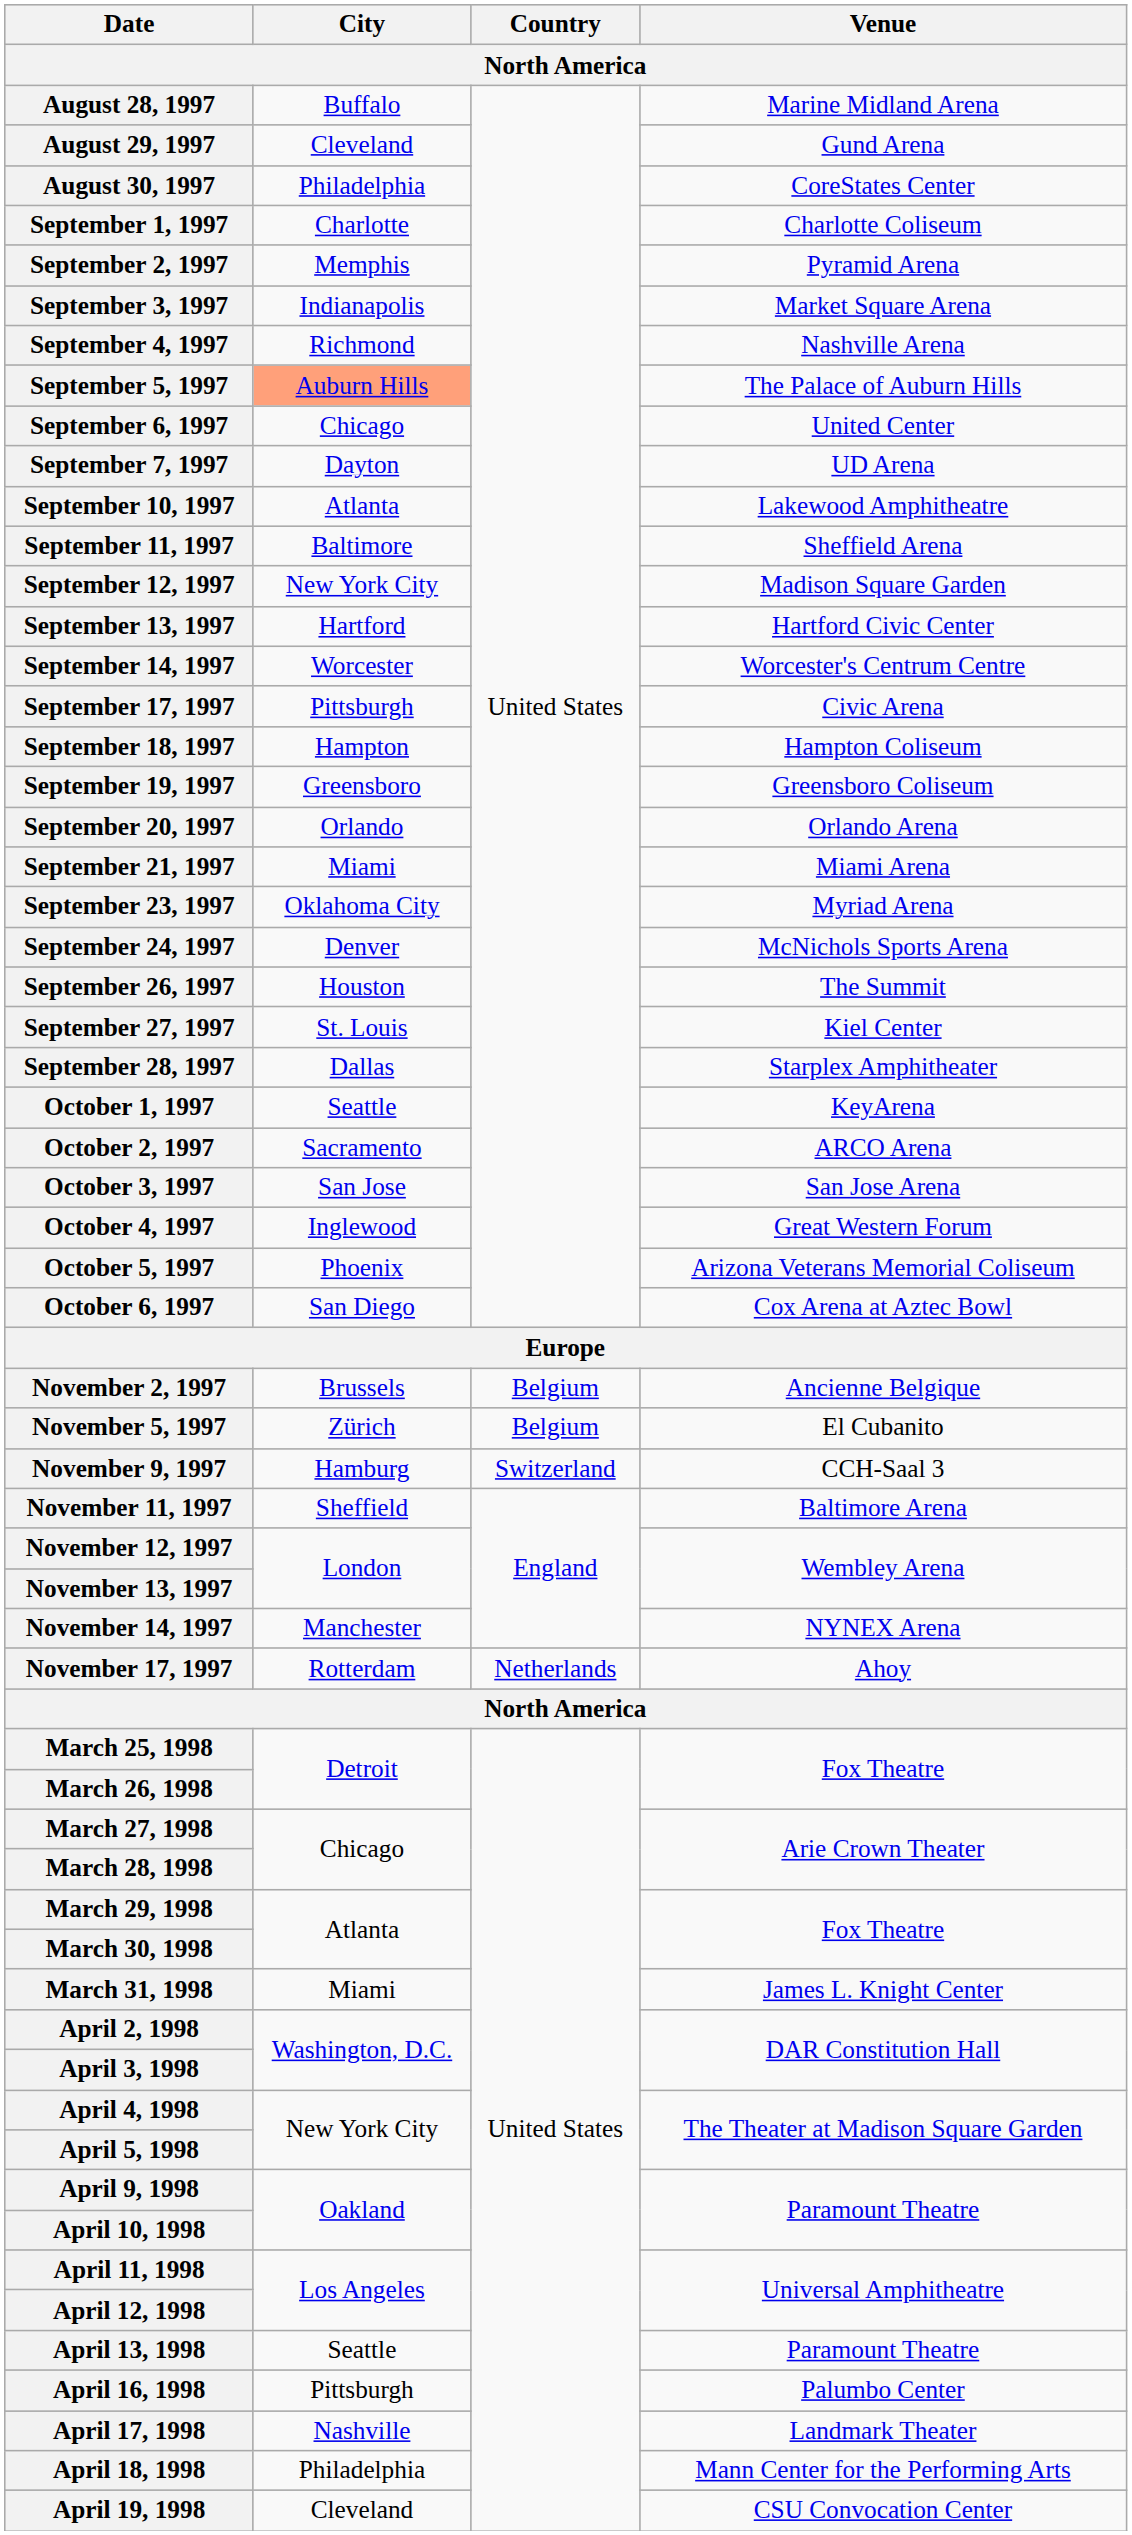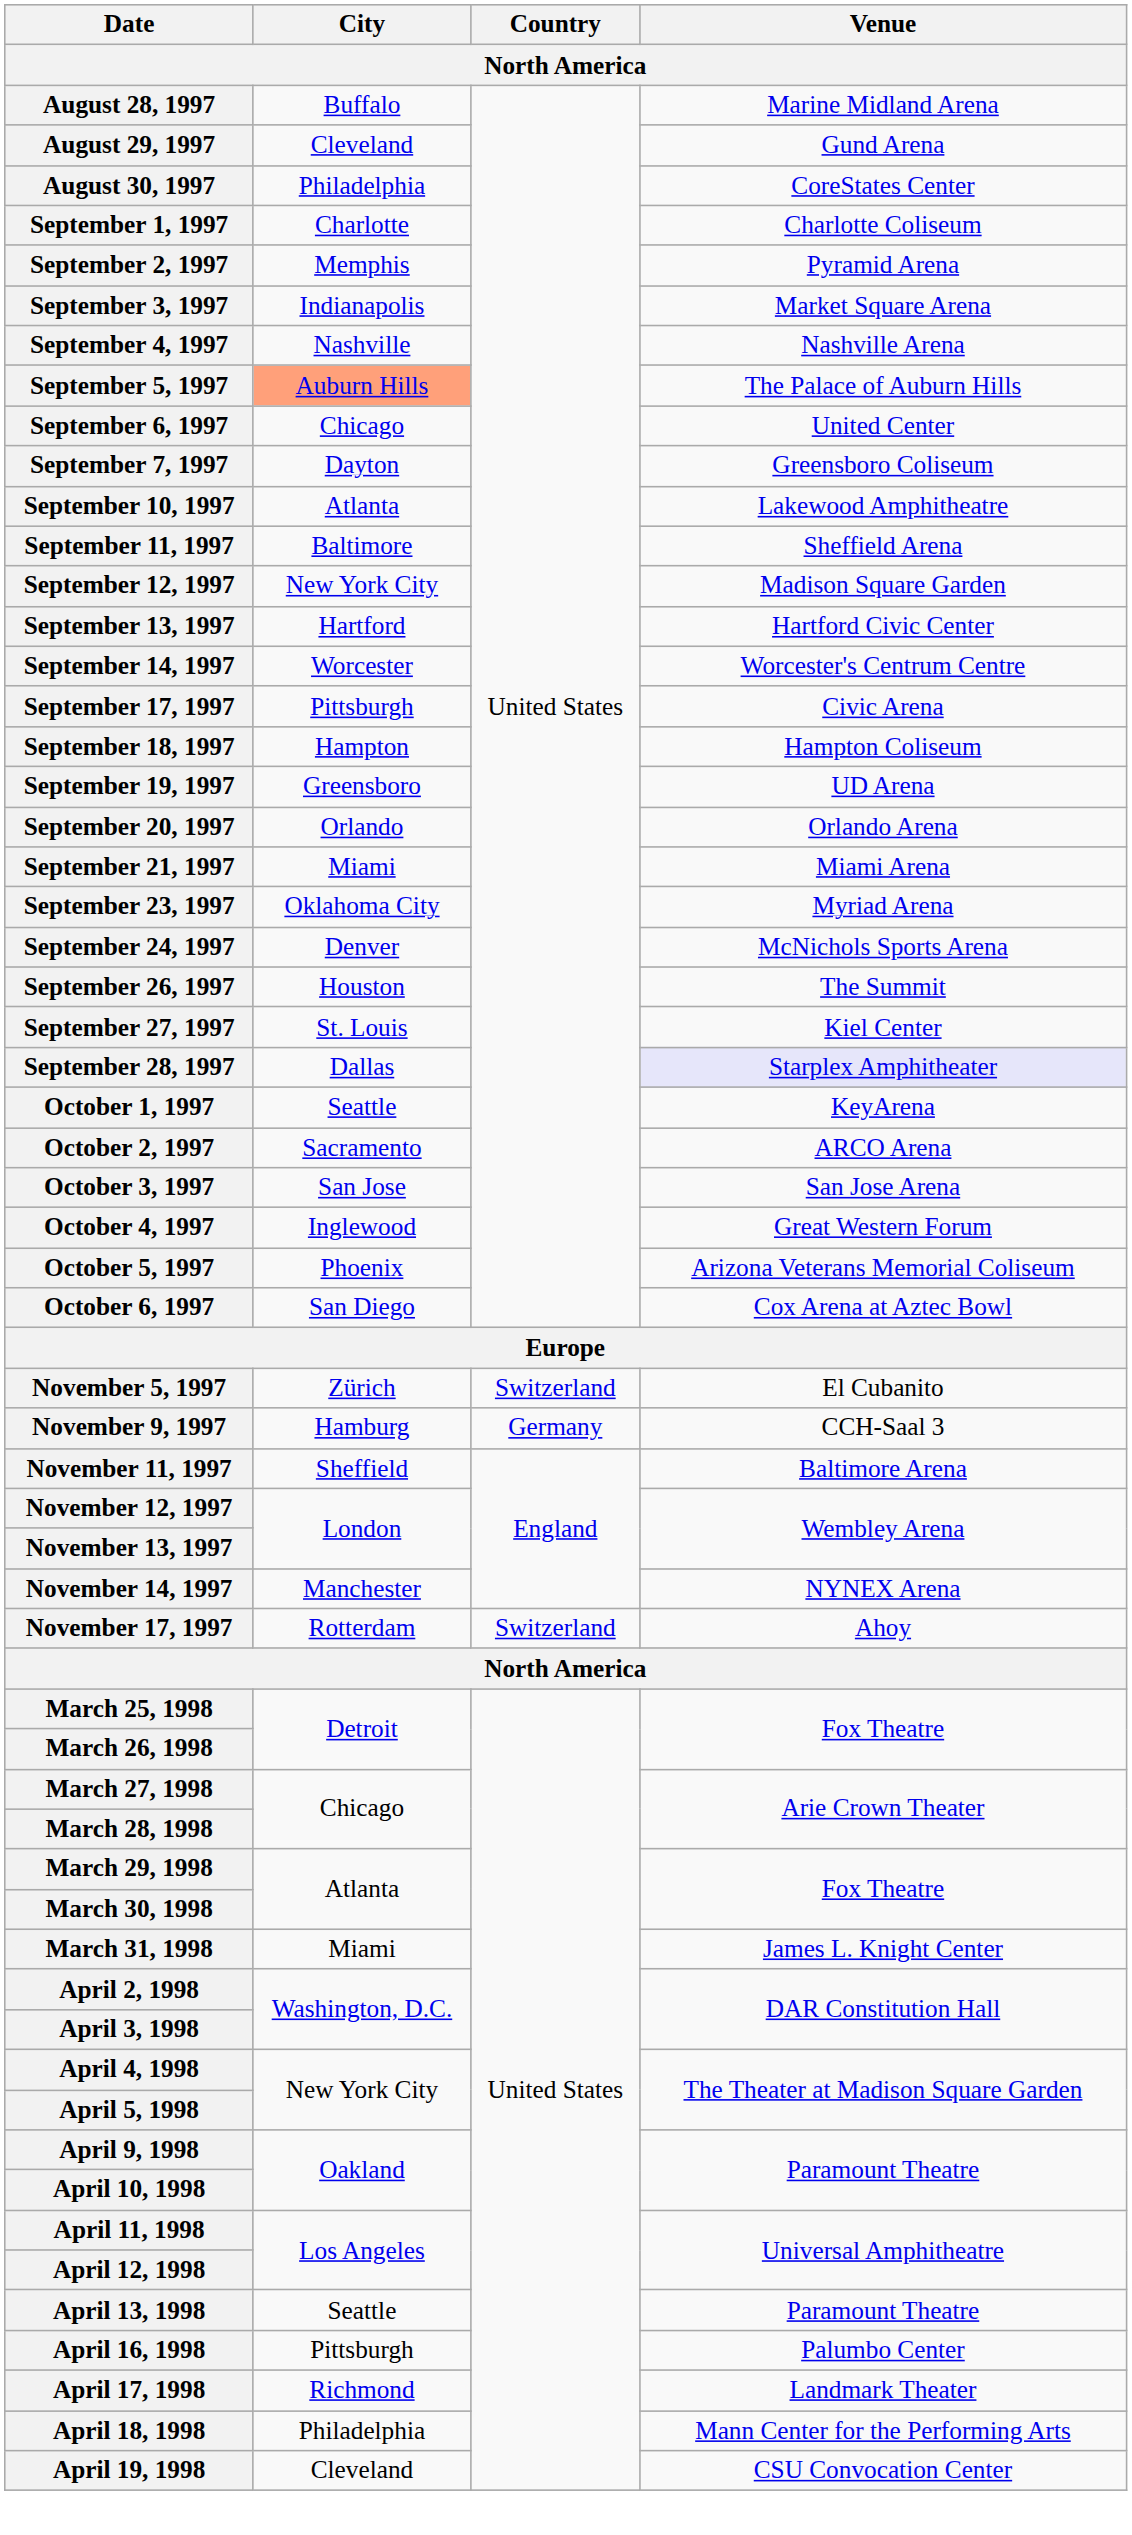 <table class="wikitable plainrowheaders" style="text-align:center;">
 <tr>
 <th scope="col" width="150">Date</th>
 <th scope="col" width="130">City</th>
 <th scope="col" width="100">Country</th>
 <th scope="col" width="300">Venue</th>
 </tr>
 <tr>
 <th colspan="4">North America</th>
 </tr>
 <tr>
 <th scope="row">August 28, 1997</th>
 <td><a href='#'>Buffalo</a></td>
 <td rowspan="31">United States</td>
 <td><a href='#'>Marine Midland Arena</a></td>
 </tr>
 <tr>
 <th scope="row">August 29, 1997</th>
 <td><a href='#'>Cleveland</a></td>
 <td><a href='#'>Gund Arena</a></td>
 </tr>
 <tr>
 <th scope="row">August 30, 1997</th>
 <td><a href='#'>Philadelphia</a></td>
 <td><a href='#'>CoreStates Center</a></td>
 </tr>
 <tr>
 <th scope="row">September 1, 1997</th>
 <td><a href='#'>Charlotte</a></td>
 <td><a href='#'>Charlotte Coliseum</a></td>
 </tr>
 <tr>
 <th scope="row">September 2, 1997</th>
 <td><a href='#'>Memphis</a></td>
 <td><a href='#'>Pyramid Arena</a></td>
 </tr>
 <tr>
 <th scope="row">September 3, 1997</th>
 <td><a href='#'>Indianapolis</a></td>
 <td><a href='#'>Market Square Arena</a></td>
 </tr>
 <tr>
 <th scope="row">September 4, 1997</th>
-<td><a href='#'>Richmond</a></td>
+<td><a href='#'>Nashville</a></td>
 <td><a href='#'>Nashville Arena</a></td>
 </tr>
 <tr>
 <th scope="row">September 5, 1997</th>
 <td style="background: lightsalmon;"><a href='#'>Auburn Hills</a></td>
 <td><a href='#'>The Palace of Auburn Hills</a></td>
 </tr>
 <tr>
 <th scope="row">September 6, 1997</th>
 <td><a href='#'>Chicago</a></td>
 <td><a href='#'>United Center</a></td>
 </tr>
 <tr>
 <th scope="row">September 7, 1997</th>
 <td><a href='#'>Dayton</a></td>
-<td><a href='#'>UD Arena</a></td>
+<td><a href='#'>Greensboro Coliseum</a></td>
 </tr>
 <tr>
 <th scope="row">September 10, 1997</th>
 <td><a href='#'>Atlanta</a></td>
 <td><a href='#'>Lakewood Amphitheatre</a></td>
 </tr>
 <tr>
 <th scope="row">September 11, 1997</th>
 <td><a href='#'>Baltimore</a></td>
 <td><a href='#'>Sheffield Arena</a></td>
 </tr>
 <tr>
 <th scope="row">September 12, 1997</th>
 <td><a href='#'>New York City</a></td>
 <td><a href='#'>Madison Square Garden</a></td>
 </tr>
 <tr>
 <th scope="row">September 13, 1997</th>
 <td><a href='#'>Hartford</a></td>
 <td><a href='#'>Hartford Civic Center</a></td>
 </tr>
 <tr>
 <th scope="row">September 14, 1997</th>
 <td><a href='#'>Worcester</a></td>
 <td><a href='#'>Worcester's Centrum Centre</a></td>
 </tr>
 <tr>
 <th scope="row">September 17, 1997</th>
 <td><a href='#'>Pittsburgh</a></td>
 <td><a href='#'>Civic Arena</a></td>
 </tr>
 <tr>
 <th scope="row">September 18, 1997</th>
 <td><a href='#'>Hampton</a></td>
 <td><a href='#'>Hampton Coliseum</a></td>
 </tr>
 <tr>
 <th scope="row">September 19, 1997</th>
 <td><a href='#'>Greensboro</a></td>
-<td><a href='#'>Greensboro Coliseum</a></td>
+<td><a href='#'>UD Arena</a></td>
 </tr>
 <tr>
 <th scope="row">September 20, 1997</th>
 <td><a href='#'>Orlando</a></td>
 <td><a href='#'>Orlando Arena</a></td>
 </tr>
 <tr>
 <th scope="row">September 21, 1997</th>
 <td><a href='#'>Miami</a></td>
 <td><a href='#'>Miami Arena</a></td>
 </tr>
 <tr>
 <th scope="row">September 23, 1997</th>
 <td><a href='#'>Oklahoma City</a></td>
 <td><a href='#'>Myriad Arena</a></td>
 </tr>
 <tr>
 <th scope="row">September 24, 1997</th>
 <td><a href='#'>Denver</a></td>
 <td><a href='#'>McNichols Sports Arena</a></td>
 </tr>
 <tr>
 <th scope="row">September 26, 1997</th>
 <td><a href='#'>Houston</a></td>
 <td><a href='#'>The Summit</a></td>
 </tr>
 <tr>
 <th scope="row">September 27, 1997</th>
 <td><a href='#'>St. Louis</a></td>
 <td><a href='#'>Kiel Center</a></td>
 </tr>
 <tr>
 <th scope="row">September 28, 1997</th>
 <td><a href='#'>Dallas</a></td>
-<td><a href='#'>Starplex Amphitheater</a></td>
+<td style="background: lavender;"><a href='#'>Starplex Amphitheater</a></td>
 </tr>
 <tr>
 <th scope="row">October 1, 1997</th>
 <td><a href='#'>Seattle</a></td>
 <td><a href='#'>KeyArena</a></td>
 </tr>
 <tr>
 <th scope="row">October 2, 1997</th>
 <td><a href='#'>Sacramento</a></td>
 <td><a href='#'>ARCO Arena</a></td>
 </tr>
 <tr>
 <th scope="row">October 3, 1997</th>
 <td><a href='#'>San Jose</a></td>
 <td><a href='#'>San Jose Arena</a></td>
 </tr>
 <tr>
 <th scope="row">October 4, 1997</th>
 <td><a href='#'>Inglewood</a></td>
 <td><a href='#'>Great Western Forum</a></td>
 </tr>
 <tr>
 <th scope="row">October 5, 1997</th>
 <td><a href='#'>Phoenix</a></td>
 <td><a href='#'>Arizona Veterans Memorial Coliseum</a></td>
 </tr>
 <tr>
 <th scope="row">October 6, 1997</th>
 <td><a href='#'>San Diego</a></td>
 <td><a href='#'>Cox Arena at Aztec Bowl</a></td>
 </tr>
 <tr>
 <th colspan="4">Europe</th>
 </tr>
 <tr>
-<th scope="row">November 2, 1997</th>
-<td><a href='#'>Brussels</a></td>
-<td><a href='#'>Belgium</a></td>
-<td><a href='#'>Ancienne Belgique</a></td>
-</tr>
-<tr>
 <th scope="row">November 5, 1997</th>
 <td><a href='#'>Zürich</a></td>
-<td><a href='#'>Belgium</a></td>
+<td><a href='#'>Switzerland</a></td>
 <td>El Cubanito</td>
 </tr>
 <tr>
 <th scope="row">November 9, 1997</th>
 <td><a href='#'>Hamburg</a></td>
-<td><a href='#'>Switzerland</a></td>
+<td><a href='#'>Germany</a></td>
 <td>CCH-Saal 3</td>
 </tr>
 <tr>
 <th scope="row">November 11, 1997</th>
 <td><a href='#'>Sheffield</a></td>
 <td rowspan="4"><a href='#'>England</a></td>
 <td><a href='#'>Baltimore Arena</a></td>
 </tr>
 <tr>
 <th scope="row">November 12, 1997</th>
 <td rowspan="2"><a href='#'>London</a></td>
 <td rowspan="2"><a href='#'>Wembley Arena</a></td>
 </tr>
 <tr>
 <th scope="row">November 13, 1997</th>
 </tr>
 <tr>
 <th scope="row">November 14, 1997</th>
 <td><a href='#'>Manchester</a></td>
 <td><a href='#'>NYNEX Arena</a></td>
 </tr>
 <tr>
 <th scope="row">November 17, 1997</th>
 <td><a href='#'>Rotterdam</a></td>
-<td><a href='#'>Netherlands</a></td>
+<td><a href='#'>Switzerland</a></td>
 <td><a href='#'>Ahoy</a></td>
 </tr>
 <tr>
 <th colspan="4">North America</th>
 </tr>
 <tr>
 <th scope="row">March 25, 1998</th>
 <td rowspan="2"><a href='#'>Detroit</a></td>
 <td rowspan="20">United States</td>
 <td rowspan="2"><a href='#'>Fox Theatre</a></td>
 </tr>
 <tr>
 <th scope="row">March 26, 1998</th>
 </tr>
 <tr>
 <th scope="row">March 27, 1998</th>
 <td rowspan="2">Chicago</td>
 <td rowspan="2"><a href='#'>Arie Crown Theater</a></td>
 </tr>
 <tr>
 <th scope="row">March 28, 1998</th>
 </tr>
 <tr>
 <th scope="row">March 29, 1998</th>
 <td rowspan="2">Atlanta</td>
 <td rowspan="2"><a href='#'>Fox Theatre</a></td>
 </tr>
 <tr>
 <th scope="row">March 30, 1998</th>
 </tr>
 <tr>
 <th scope="row">March 31, 1998</th>
 <td>Miami</td>
 <td><a href='#'>James L. Knight Center</a></td>
 </tr>
 <tr>
 <th scope="row">April 2, 1998</th>
 <td rowspan="2"><a href='#'>Washington, D.C.</a></td>
 <td rowspan="2"><a href='#'>DAR Constitution Hall</a></td>
 </tr>
 <tr>
 <th scope="row">April 3, 1998</th>
 </tr>
 <tr>
 <th scope="row">April 4, 1998</th>
 <td rowspan="2">New York City</td>
 <td rowspan="2"><a href='#'>The Theater at Madison Square Garden</a></td>
 </tr>
 <tr>
 <th scope="row">April 5, 1998</th>
 </tr>
 <tr>
 <th scope="row">April 9, 1998</th>
 <td rowspan="2"><a href='#'>Oakland</a></td>
 <td rowspan="2"><a href='#'>Paramount Theatre</a></td>
 </tr>
 <tr>
 <th scope="row">April 10, 1998</th>
 </tr>
 <tr>
 <th scope="row">April 11, 1998</th>
 <td rowspan="2"><a href='#'>Los Angeles</a></td>
 <td rowspan="2"><a href='#'>Universal Amphitheatre</a></td>
 </tr>
 <tr>
 <th scope="row">April 12, 1998</th>
 </tr>
 <tr>
 <th scope="row">April 13, 1998</th>
 <td>Seattle</td>
 <td><a href='#'>Paramount Theatre</a></td>
 </tr>
 <tr>
 <th scope="row">April 16, 1998</th>
 <td>Pittsburgh</td>
 <td><a href='#'>Palumbo Center</a></td>
 </tr>
 <tr>
 <th scope="row">April 17, 1998</th>
-<td><a href='#'>Nashville</a></td>
+<td><a href='#'>Richmond</a></td>
 <td><a href='#'>Landmark Theater</a></td>
 </tr>
 <tr>
 <th scope="row">April 18, 1998</th>
 <td>Philadelphia</td>
 <td><a href='#'>Mann Center for the Performing Arts</a></td>
 </tr>
 <tr>
 <th scope="row">April 19, 1998</th>
 <td>Cleveland</td>
 <td><a href='#'>CSU Convocation Center</a></td>
 </tr>
 </table>
